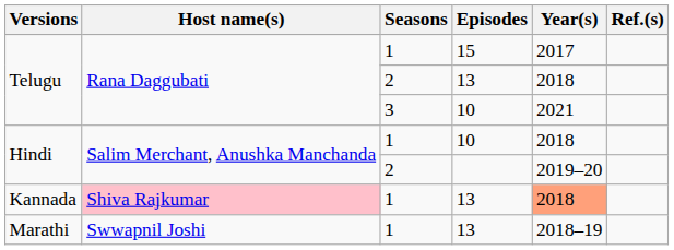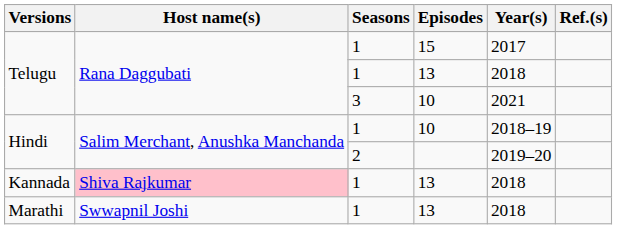 <table class="wikitable">
 <tr>
 <th>Versions</th>
 <th>Host name(s)</th>
 <th>Seasons</th>
 <th>Episodes</th>
 <th>Year(s)</th>
 <th>Ref.(s)</th>
 </tr>
 <tr>
 <td rowspan="3">Telugu</td>
 <td rowspan="3"><a href='#'>Rana Daggubati</a></td>
 <td>1</td>
 <td>15</td>
 <td>2017</td>
 <td></td>
 </tr>
 <tr>
-<td>2</td>
+<td>1</td>
 <td>13</td>
 <td>2018</td>
 <td></td>
 </tr>
 <tr>
 <td>3</td>
 <td>10</td>
 <td>2021</td>
 <td></td>
 </tr>
 <tr>
 <td rowspan="2">Hindi</td>
 <td rowspan="2"><a href='#'>Salim Merchant</a>, <a href='#'>Anushka Manchanda</a></td>
 <td>1</td>
 <td>10</td>
-<td>2018</td>
+<td>2018–19</td>
 <td></td>
 </tr>
 <tr>
 <td>2</td>
 <td></td>
 <td>2019–20</td>
 <td></td>
 </tr>
 <tr>
 <td>Kannada</td>
 <td style="background: pink;"><a href='#'>Shiva Rajkumar</a></td>
 <td>1</td>
 <td>13</td>
-<td style="background: lightsalmon;">2018</td>
+<td>2018</td>
 <td></td>
 </tr>
 <tr>
 <td>Marathi</td>
 <td><a href='#'>Swwapnil Joshi</a></td>
 <td>1</td>
 <td>13</td>
-<td>2018–19</td>
+<td>2018</td>
 <td></td>
 </tr>
 </table>
